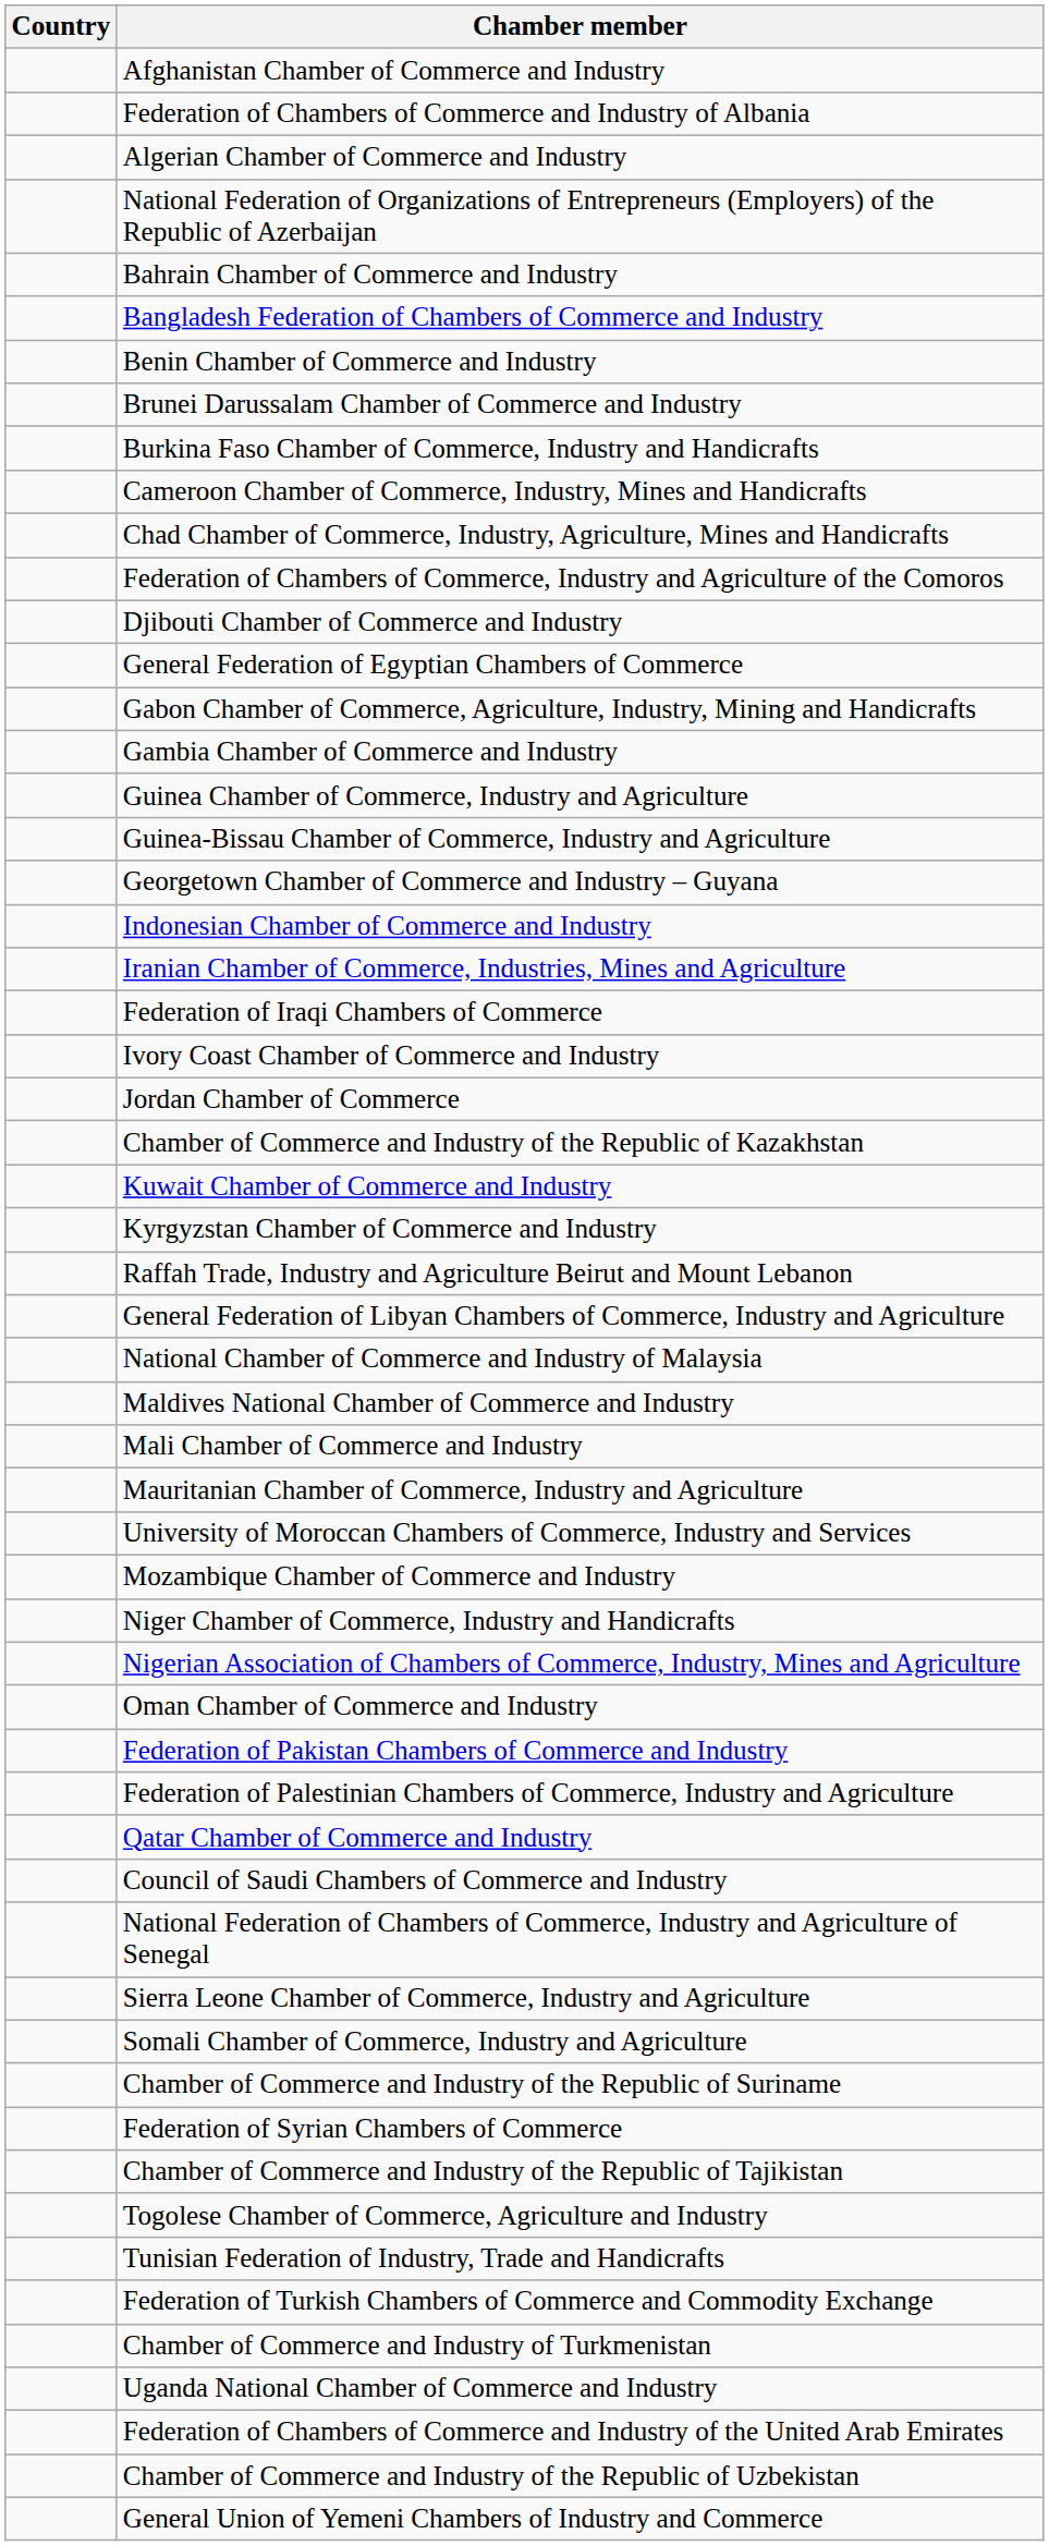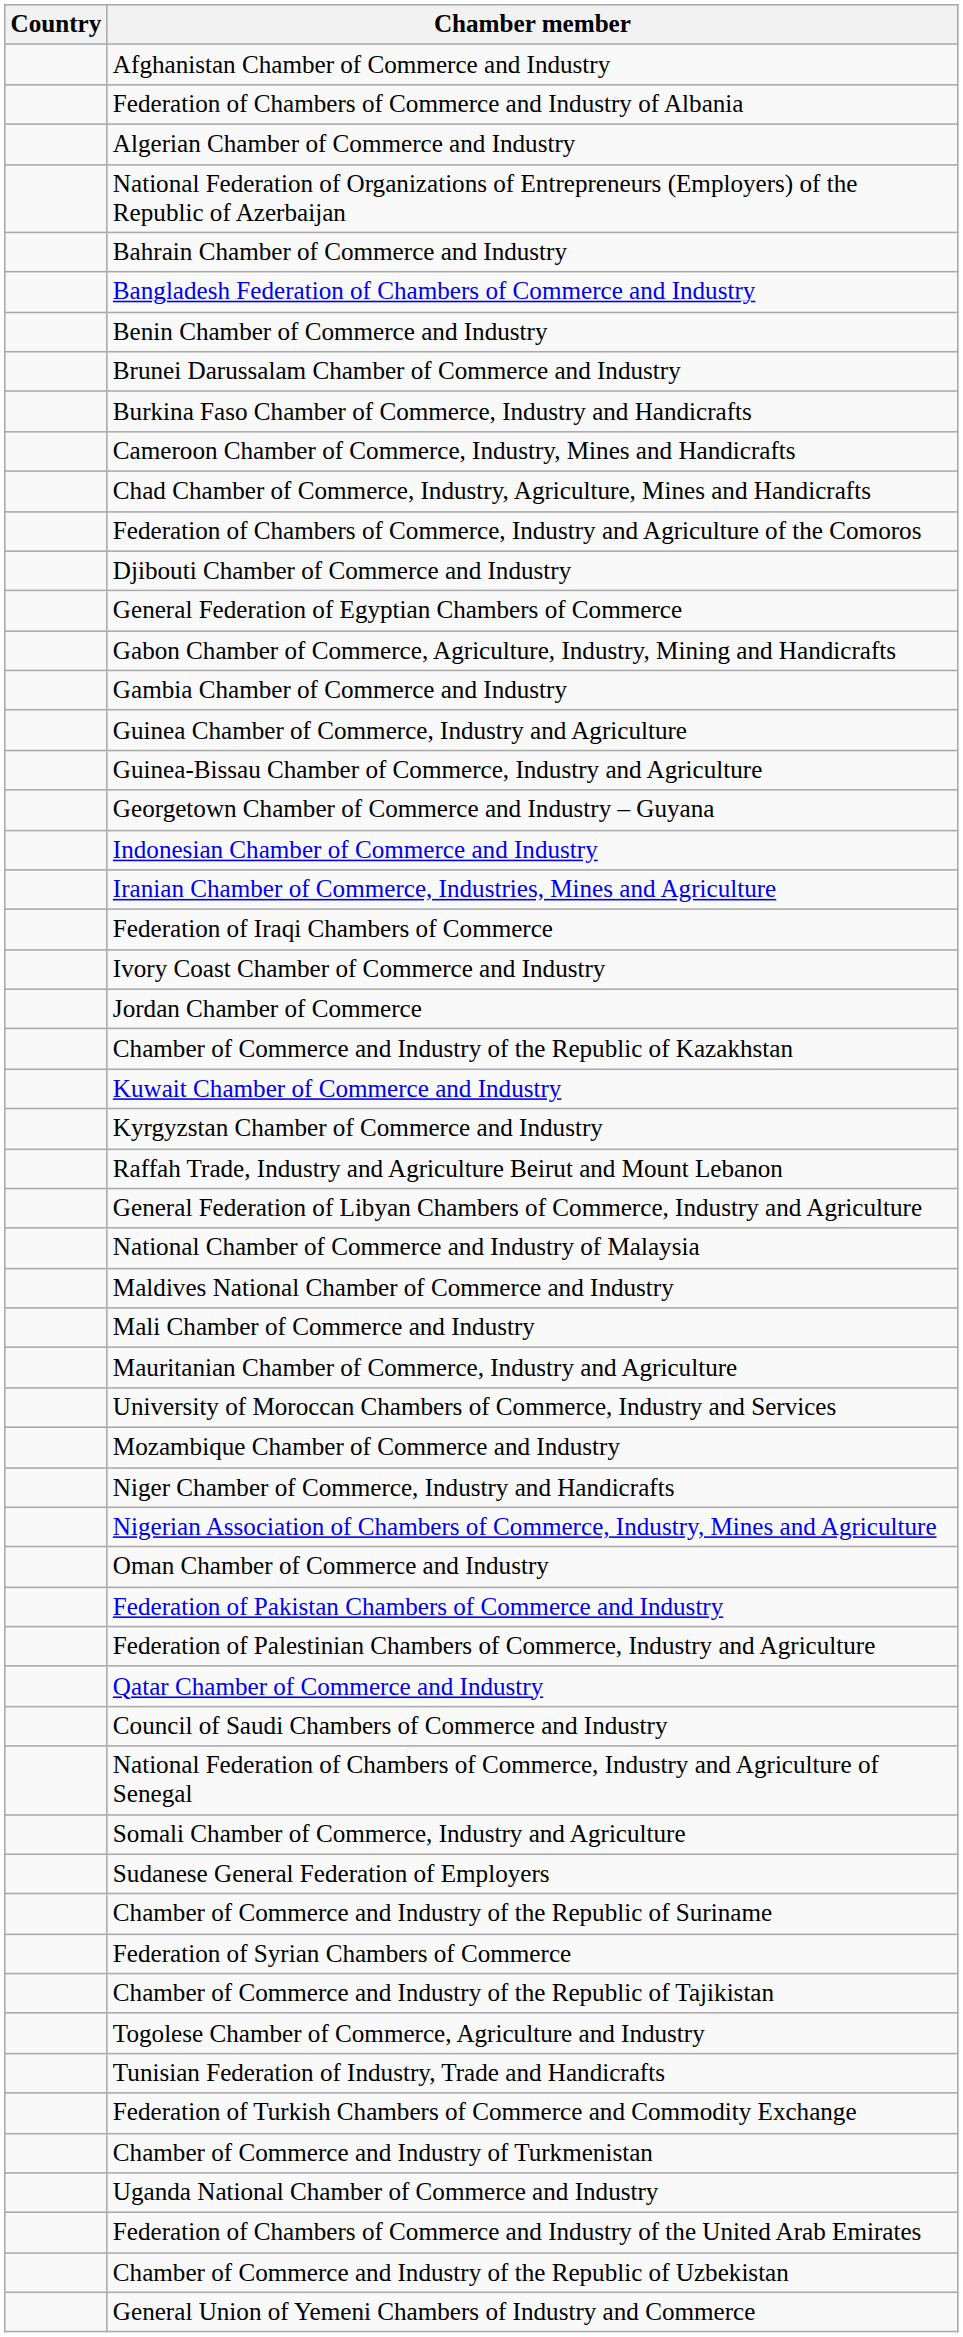 <table class="wikitable">
 <tr>
 <th><strong>Country</strong></th>
 <th>Chamber member</th>
 </tr>
 <tr>
 <td></td>
 <td>Afghanistan Chamber of Commerce and Industry</td>
 </tr>
 <tr>
 <td></td>
 <td>Federation of Chambers of Commerce and Industry of Albania</td>
 </tr>
 <tr>
 <td></td>
 <td>Algerian Chamber of Commerce and Industry</td>
 </tr>
 <tr>
 <td></td>
 <td>National Federation of Organizations of Entrepreneurs (Employers) of the Republic of Azerbaijan</td>
 </tr>
 <tr>
 <td></td>
 <td>Bahrain Chamber of Commerce and Industry</td>
 </tr>
 <tr>
 <td></td>
 <td><a href='#'>Bangladesh Federation of Chambers of Commerce and Industry</a></td>
 </tr>
 <tr>
 <td></td>
 <td>Benin Chamber of Commerce and Industry</td>
 </tr>
 <tr>
 <td></td>
 <td>Brunei Darussalam Chamber of Commerce and Industry</td>
 </tr>
 <tr>
 <td></td>
 <td>Burkina Faso Chamber of Commerce, Industry and Handicrafts</td>
 </tr>
 <tr>
 <td></td>
 <td>Cameroon Chamber of Commerce, Industry, Mines and Handicrafts</td>
 </tr>
 <tr>
 <td></td>
 <td>Chad Chamber of Commerce, Industry, Agriculture, Mines and Handicrafts</td>
 </tr>
 <tr>
 <td></td>
 <td>Federation of Chambers of Commerce, Industry and Agriculture of the Comoros</td>
 </tr>
 <tr>
 <td></td>
 <td>Djibouti Chamber of Commerce and Industry</td>
 </tr>
 <tr>
 <td></td>
 <td>General Federation of Egyptian Chambers of Commerce</td>
 </tr>
 <tr>
 <td></td>
 <td>Gabon Chamber of Commerce, Agriculture, Industry, Mining and Handicrafts</td>
 </tr>
 <tr>
 <td></td>
 <td>Gambia Chamber of Commerce and Industry</td>
 </tr>
 <tr>
 <td></td>
 <td>Guinea Chamber of Commerce, Industry and Agriculture</td>
 </tr>
 <tr>
 <td></td>
 <td>Guinea-Bissau Chamber of Commerce, Industry and Agriculture</td>
 </tr>
 <tr>
 <td></td>
 <td>Georgetown Chamber of Commerce and Industry – Guyana</td>
 </tr>
 <tr>
 <td></td>
 <td><a href='#'>Indonesian Chamber of Commerce and Industry</a></td>
 </tr>
 <tr>
 <td></td>
 <td><a href='#'>Iranian Chamber of Commerce, Industries, Mines and Agriculture</a></td>
 </tr>
 <tr>
 <td></td>
 <td>Federation of Iraqi Chambers of Commerce</td>
 </tr>
 <tr>
 <td></td>
 <td>Ivory Coast Chamber of Commerce and Industry</td>
 </tr>
 <tr>
 <td></td>
 <td>Jordan Chamber of Commerce</td>
 </tr>
 <tr>
 <td></td>
 <td>Chamber of Commerce and Industry of the Republic of Kazakhstan</td>
 </tr>
 <tr>
 <td></td>
 <td><a href='#'>Kuwait Chamber of Commerce and Industry</a></td>
 </tr>
 <tr>
 <td></td>
 <td>Kyrgyzstan Chamber of Commerce and Industry</td>
 </tr>
 <tr>
 <td></td>
 <td>Raffah Trade, Industry and Agriculture Beirut and Mount Lebanon</td>
 </tr>
 <tr>
 <td></td>
 <td>General Federation of Libyan Chambers of Commerce, Industry and Agriculture</td>
 </tr>
 <tr>
 <td></td>
 <td>National Chamber of Commerce and Industry of Malaysia</td>
 </tr>
 <tr>
 <td></td>
 <td>Maldives National Chamber of Commerce and Industry</td>
 </tr>
 <tr>
 <td></td>
 <td>Mali Chamber of Commerce and Industry</td>
 </tr>
 <tr>
 <td></td>
 <td>Mauritanian Chamber of Commerce, Industry and Agriculture</td>
 </tr>
 <tr>
 <td></td>
 <td>University of Moroccan Chambers of Commerce, Industry and Services</td>
 </tr>
 <tr>
 <td></td>
 <td>Mozambique Chamber of Commerce and Industry</td>
 </tr>
 <tr>
 <td></td>
 <td>Niger Chamber of Commerce, Industry and Handicrafts</td>
 </tr>
 <tr>
 <td></td>
 <td><a href='#'>Nigerian Association of Chambers of Commerce, Industry, Mines and Agriculture</a></td>
 </tr>
 <tr>
 <td></td>
 <td>Oman Chamber of Commerce and Industry</td>
 </tr>
 <tr>
 <td></td>
 <td><a href='#'>Federation of Pakistan Chambers of Commerce and Industry</a></td>
 </tr>
 <tr>
 <td></td>
 <td>Federation of Palestinian Chambers of Commerce, Industry and Agriculture</td>
 </tr>
 <tr>
 <td></td>
 <td><a href='#'>Qatar Chamber of Commerce and Industry</a></td>
 </tr>
 <tr>
 <td></td>
 <td>Council of Saudi Chambers of Commerce and Industry</td>
 </tr>
 <tr>
 <td></td>
 <td>National Federation of Chambers of Commerce, Industry and Agriculture of Senegal</td>
 </tr>
 <tr>
 <td></td>
-<td>Sierra Leone Chamber of Commerce, Industry and Agriculture</td>
+<td>Somali Chamber of Commerce, Industry and Agriculture</td>
 </tr>
 <tr>
 <td></td>
-<td>Somali Chamber of Commerce, Industry and Agriculture</td>
+<td>Sudanese General Federation of Employers</td>
 </tr>
 <tr>
 <td></td>
 <td>Chamber of Commerce and Industry of the Republic of Suriname</td>
 </tr>
 <tr>
 <td></td>
 <td>Federation of Syrian Chambers of Commerce</td>
 </tr>
 <tr>
 <td></td>
 <td>Chamber of Commerce and Industry of the Republic of Tajikistan</td>
 </tr>
 <tr>
 <td></td>
 <td>Togolese Chamber of Commerce, Agriculture and Industry</td>
 </tr>
 <tr>
 <td></td>
 <td>Tunisian Federation of Industry, Trade and Handicrafts</td>
 </tr>
 <tr>
 <td></td>
 <td>Federation of Turkish Chambers of Commerce and Commodity Exchange</td>
 </tr>
 <tr>
 <td></td>
 <td>Chamber of Commerce and Industry of Turkmenistan</td>
 </tr>
 <tr>
 <td></td>
 <td>Uganda National Chamber of Commerce and Industry</td>
 </tr>
 <tr>
 <td></td>
 <td>Federation of Chambers of Commerce and Industry of the United Arab Emirates</td>
 </tr>
 <tr>
 <td></td>
 <td>Chamber of Commerce and Industry of the Republic of Uzbekistan</td>
 </tr>
 <tr>
 <td></td>
 <td>General Union of Yemeni Chambers of Industry and Commerce</td>
 </tr>
 </table>
